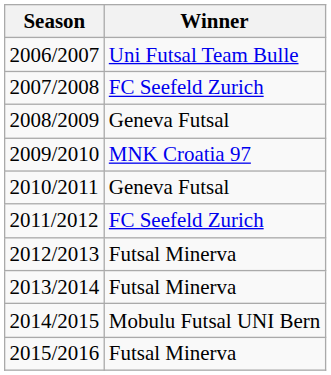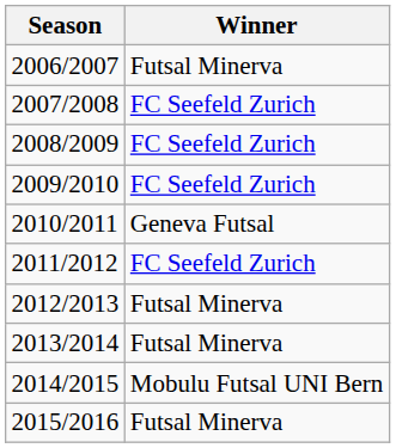 <table class="wikitable sortable">
 <tr>
 <th>Season</th>
 <th>Winner</th>
 </tr>
 <tr>
 <td>2006/2007</td>
-<td><a href='#'>Uni Futsal Team Bulle</a></td>
+<td>Futsal Minerva</td>
 </tr>
 <tr>
 <td>2007/2008</td>
 <td><a href='#'>FC Seefeld Zurich</a></td>
 </tr>
 <tr>
 <td>2008/2009</td>
-<td>Geneva Futsal</td>
+<td><a href='#'>FC Seefeld Zurich</a></td>
 </tr>
 <tr>
 <td>2009/2010</td>
-<td><a href='#'>MNK Croatia 97</a></td>
+<td><a href='#'>FC Seefeld Zurich</a></td>
 </tr>
 <tr>
 <td>2010/2011</td>
 <td>Geneva Futsal</td>
 </tr>
 <tr>
 <td>2011/2012</td>
 <td><a href='#'>FC Seefeld Zurich</a></td>
 </tr>
 <tr>
 <td>2012/2013</td>
 <td>Futsal Minerva</td>
 </tr>
 <tr>
 <td>2013/2014</td>
 <td>Futsal Minerva</td>
 </tr>
 <tr>
 <td>2014/2015</td>
 <td>Mobulu Futsal UNI Bern</td>
 </tr>
 <tr>
 <td>2015/2016</td>
 <td>Futsal Minerva</td>
 </tr>
 </table>
